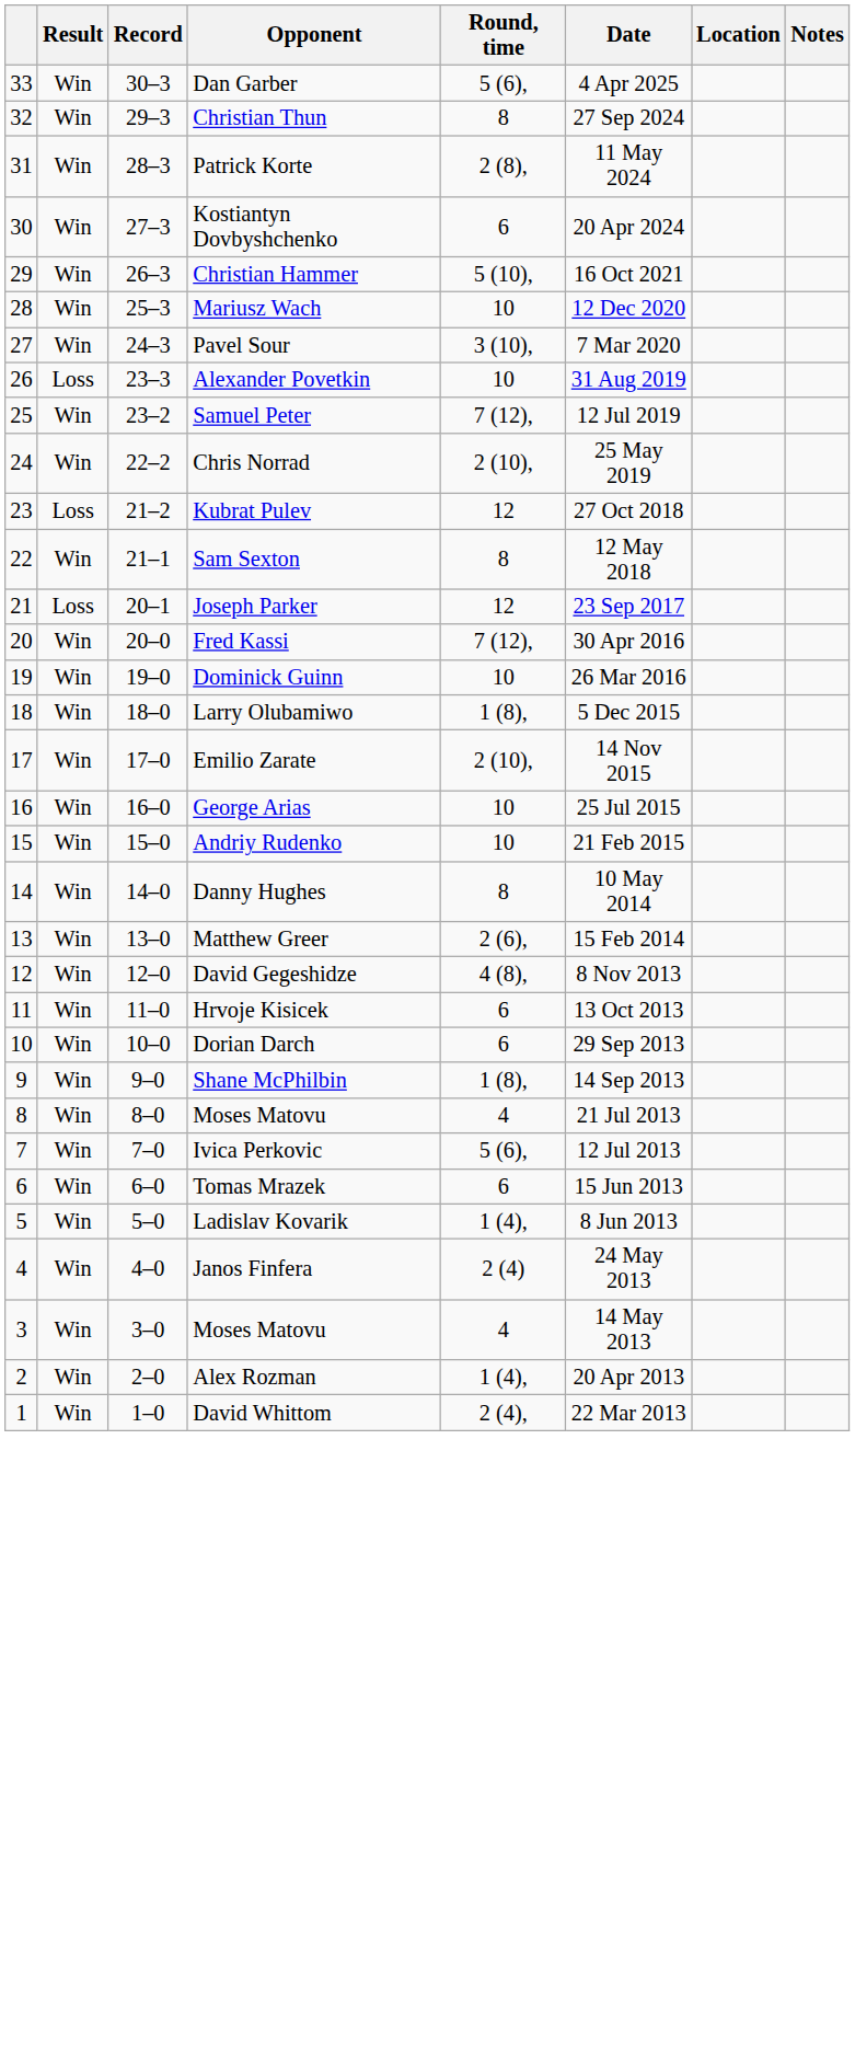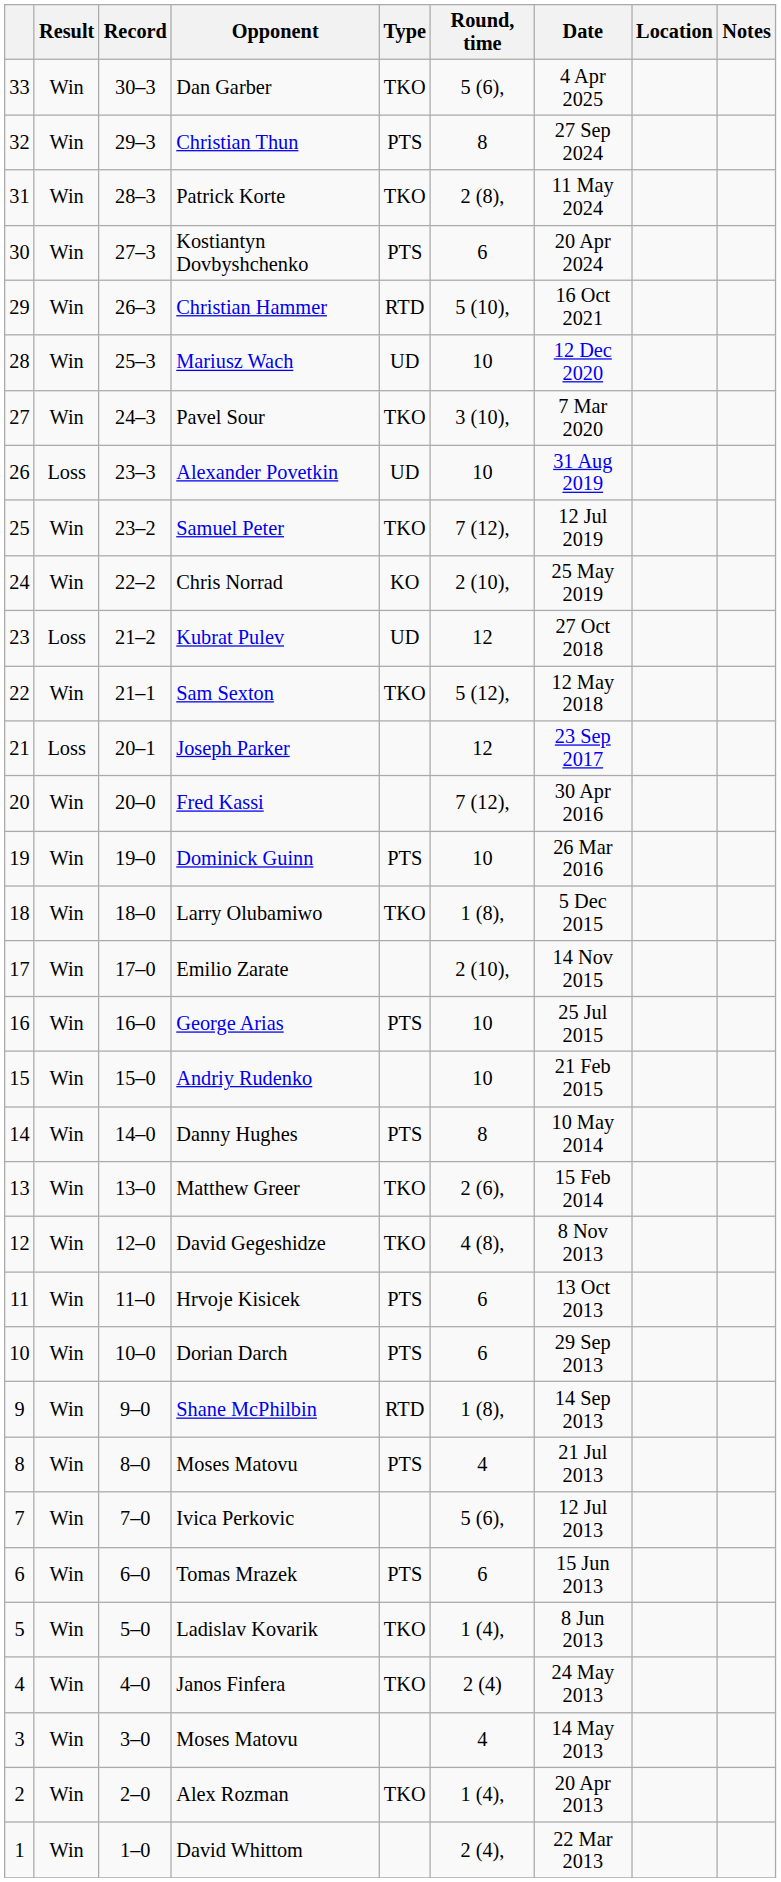 <table class="wikitable" style="text-align:center">
 <tr>
 <th></th>
 <th>Result</th>
 <th>Record</th>
 <th>Opponent</th>
+<th>Type</th>
 <th>Round, time</th>
 <th>Date</th>
 <th>Location</th>
 <th>Notes</th>
 </tr>
 <tr>
 <td>33</td>
 <td>Win</td>
 <td>30–3</td>
 <td style="text-align:left;">Dan Garber</td>
+<td>TKO</td>
 <td>5 (6), </td>
 <td>4 Apr 2025</td>
 <td style="text-align:left;"></td>
 <td></td>
 </tr>
 <tr>
 <td>32</td>
 <td>Win</td>
 <td>29–3</td>
 <td style="text-align:left;"><a href='#'>Christian Thun</a></td>
+<td>PTS</td>
 <td>8</td>
 <td>27 Sep 2024</td>
 <td style="text-align:left;"></td>
 <td></td>
 </tr>
 <tr>
 <td>31</td>
 <td>Win</td>
 <td>28–3</td>
 <td style="text-align:left;">Patrick Korte</td>
+<td>TKO</td>
 <td>2 (8), </td>
 <td>11 May 2024</td>
 <td style="text-align:left;"></td>
 <td></td>
 </tr>
 <tr>
 <td>30</td>
 <td>Win</td>
 <td>27–3</td>
 <td style="text-align:left;">Kostiantyn Dovbyshchenko</td>
+<td>PTS</td>
 <td>6</td>
 <td>20 Apr 2024</td>
 <td style="text-align:left;"></td>
 <td></td>
 </tr>
 <tr>
 <td>29</td>
 <td>Win</td>
 <td>26–3</td>
 <td style="text-align:left;"><a href='#'>Christian Hammer</a></td>
+<td>RTD</td>
 <td>5 (10), </td>
 <td>16 Oct 2021</td>
 <td style="text-align:left;"></td>
 <td></td>
 </tr>
 <tr>
 <td>28</td>
 <td>Win</td>
 <td>25–3</td>
 <td style="text-align:left;"><a href='#'>Mariusz Wach</a></td>
+<td>UD</td>
 <td>10</td>
 <td><a href='#'>12 Dec 2020</a></td>
 <td style="text-align:left;"></td>
 <td></td>
 </tr>
 <tr>
 <td>27</td>
 <td>Win</td>
 <td>24–3</td>
 <td style="text-align:left;">Pavel Sour</td>
+<td>TKO</td>
 <td>3 (10), </td>
 <td>7 Mar 2020</td>
 <td style="text-align:left;"></td>
 <td></td>
 </tr>
 <tr>
 <td>26</td>
 <td>Loss</td>
 <td>23–3</td>
 <td style="text-align:left;"><a href='#'>Alexander Povetkin</a></td>
+<td>UD</td>
 <td>10</td>
 <td><a href='#'>31 Aug 2019</a></td>
 <td style="text-align:left;"></td>
 <td style="text-align:left;"></td>
 </tr>
 <tr>
 <td>25</td>
 <td>Win</td>
 <td>23–2</td>
 <td style="text-align:left;"><a href='#'>Samuel Peter</a></td>
+<td>TKO</td>
 <td>7 (12), </td>
 <td>12 Jul 2019</td>
 <td style="text-align:left;"></td>
 <td></td>
 </tr>
 <tr>
 <td>24</td>
 <td>Win</td>
 <td>22–2</td>
 <td style="text-align:left;">Chris Norrad</td>
+<td>KO</td>
 <td>2 (10), </td>
 <td>25 May 2019</td>
 <td style="text-align:left;"></td>
 <td></td>
 </tr>
 <tr>
 <td>23</td>
 <td>Loss</td>
 <td>21–2</td>
 <td style="text-align:left;"><a href='#'>Kubrat Pulev</a></td>
+<td>UD</td>
 <td>12</td>
 <td>27 Oct 2018</td>
 <td style="text-align:left;"></td>
 <td></td>
 </tr>
 <tr>
 <td>22</td>
 <td>Win</td>
 <td>21–1</td>
 <td style="text-align:left;"><a href='#'>Sam Sexton</a></td>
-<td>8</td>
+<td>TKO</td>
+<td>5 (12), </td>
 <td>12 May 2018</td>
 <td style="text-align:left;"></td>
 <td style="text-align:left;"></td>
 </tr>
 <tr>
 <td>21</td>
 <td>Loss</td>
 <td>20–1</td>
 <td style="text-align:left;"><a href='#'>Joseph Parker</a></td>
+<td></td>
 <td>12</td>
 <td><a href='#'>23 Sep 2017</a></td>
 <td style="text-align:left;"></td>
 <td style="text-align:left;"></td>
 </tr>
 <tr>
 <td>20</td>
 <td>Win</td>
 <td>20–0</td>
 <td style="text-align:left;"><a href='#'>Fred Kassi</a></td>
+<td></td>
 <td>7 (12), </td>
 <td>30 Apr 2016</td>
 <td style="text-align:left;"></td>
 <td style="text-align:left;"></td>
 </tr>
 <tr>
 <td>19</td>
 <td>Win</td>
 <td>19–0</td>
 <td style="text-align:left;"><a href='#'>Dominick Guinn</a></td>
+<td>PTS</td>
 <td>10</td>
 <td>26 Mar 2016</td>
 <td style="text-align:left;"></td>
 <td></td>
 </tr>
 <tr>
 <td>18</td>
 <td>Win</td>
 <td>18–0</td>
 <td style="text-align:left;">Larry Olubamiwo</td>
+<td>TKO</td>
 <td>1 (8), </td>
 <td>5 Dec 2015</td>
 <td style="text-align:left;"></td>
 <td></td>
 </tr>
 <tr>
 <td>17</td>
 <td>Win</td>
 <td>17–0</td>
 <td style="text-align:left;">Emilio Zarate</td>
+<td></td>
 <td>2 (10), </td>
 <td>14 Nov 2015</td>
 <td style="text-align:left;"></td>
 <td></td>
 </tr>
 <tr>
 <td>16</td>
 <td>Win</td>
 <td>16–0</td>
 <td style="text-align:left;"><a href='#'>George Arias</a></td>
+<td>PTS</td>
 <td>10</td>
 <td>25 Jul 2015</td>
 <td style="text-align:left;"></td>
 <td></td>
 </tr>
 <tr>
 <td>15</td>
 <td>Win</td>
 <td>15–0</td>
 <td style="text-align:left;"><a href='#'>Andriy Rudenko</a></td>
+<td></td>
 <td>10</td>
 <td>21 Feb 2015</td>
 <td style="text-align:left;"></td>
 <td></td>
 </tr>
 <tr>
 <td>14</td>
 <td>Win</td>
 <td>14–0</td>
 <td style="text-align:left;">Danny Hughes</td>
+<td>PTS</td>
 <td>8</td>
 <td>10 May 2014</td>
 <td style="text-align:left;"></td>
 <td></td>
 </tr>
 <tr>
 <td>13</td>
 <td>Win</td>
 <td>13–0</td>
 <td style="text-align:left;">Matthew Greer</td>
+<td>TKO</td>
 <td>2 (6), </td>
 <td>15 Feb 2014</td>
 <td style="text-align:left;"></td>
 <td></td>
 </tr>
 <tr>
 <td>12</td>
 <td>Win</td>
 <td>12–0</td>
 <td style="text-align:left;">David Gegeshidze</td>
+<td>TKO</td>
 <td>4 (8), </td>
 <td>8 Nov 2013</td>
 <td style="text-align:left;"></td>
 <td></td>
 </tr>
 <tr>
 <td>11</td>
 <td>Win</td>
 <td>11–0</td>
 <td style="text-align:left;">Hrvoje Kisicek</td>
+<td>PTS</td>
 <td>6</td>
 <td>13 Oct 2013</td>
 <td style="text-align:left;"></td>
 <td></td>
 </tr>
 <tr>
 <td>10</td>
 <td>Win</td>
 <td>10–0</td>
 <td style="text-align:left;">Dorian Darch</td>
+<td>PTS</td>
 <td>6</td>
 <td>29 Sep 2013</td>
 <td style="text-align:left;"></td>
 <td></td>
 </tr>
 <tr>
 <td>9</td>
 <td>Win</td>
 <td>9–0</td>
 <td style="text-align:left;"><a href='#'>Shane McPhilbin</a></td>
+<td>RTD</td>
 <td>1 (8), </td>
 <td>14 Sep 2013</td>
 <td style="text-align:left;"></td>
 <td></td>
 </tr>
 <tr>
 <td>8</td>
 <td>Win</td>
 <td>8–0</td>
 <td style="text-align:left;">Moses Matovu</td>
+<td>PTS</td>
 <td>4</td>
 <td>21 Jul 2013</td>
 <td style="text-align:left;"></td>
 <td></td>
 </tr>
 <tr>
 <td>7</td>
 <td>Win</td>
 <td>7–0</td>
 <td style="text-align:left;">Ivica Perkovic</td>
+<td></td>
 <td>5 (6), </td>
 <td>12 Jul 2013</td>
 <td style="text-align:left;"></td>
 <td></td>
 </tr>
 <tr>
 <td>6</td>
 <td>Win</td>
 <td>6–0</td>
 <td style="text-align:left;">Tomas Mrazek</td>
+<td>PTS</td>
 <td>6</td>
 <td>15 Jun 2013</td>
 <td style="text-align:left;"></td>
 <td></td>
 </tr>
 <tr>
 <td>5</td>
 <td>Win</td>
 <td>5–0</td>
 <td style="text-align:left;">Ladislav Kovarik</td>
+<td>TKO</td>
 <td>1 (4), </td>
 <td>8 Jun 2013</td>
 <td style="text-align:left;"></td>
 <td></td>
 </tr>
 <tr>
 <td>4</td>
 <td>Win</td>
 <td>4–0</td>
 <td style="text-align:left;">Janos Finfera</td>
+<td>TKO</td>
 <td>2 (4)</td>
 <td>24 May 2013</td>
 <td style="text-align:left;"></td>
 <td></td>
 </tr>
 <tr>
 <td>3</td>
 <td>Win</td>
 <td>3–0</td>
 <td style="text-align:left;">Moses Matovu</td>
+<td></td>
 <td>4</td>
 <td>14 May 2013</td>
 <td style="text-align:left;"></td>
 <td></td>
 </tr>
 <tr>
 <td>2</td>
 <td>Win</td>
 <td>2–0</td>
 <td style="text-align:left;">Alex Rozman</td>
+<td>TKO</td>
 <td>1 (4), </td>
 <td>20 Apr 2013</td>
 <td style="text-align:left;"></td>
 <td></td>
 </tr>
 <tr>
 <td>1</td>
 <td>Win</td>
 <td>1–0</td>
 <td style="text-align:left;">David Whittom</td>
+<td></td>
 <td>2 (4), </td>
 <td>22 Mar 2013</td>
 <td style="text-align:left;"></td>
 <td></td>
 </tr>
 </table>
